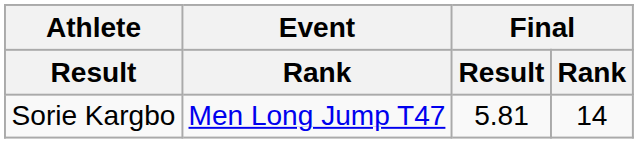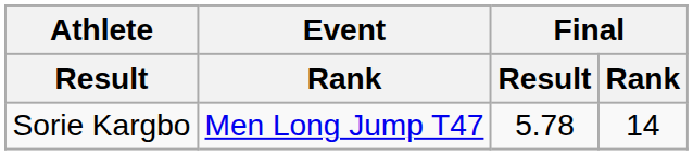 <table class=wikitable style="font-size:90%">
 <tr>
 <th rowspan="1">Athlete</th>
 <th rowspan="1">Event</th>
 <th colspan="2">Final</th>
 </tr>
 <tr>
 <th>Result</th>
 <th>Rank</th>
 <th>Result</th>
 <th>Rank</th>
 </tr>
 <tr align=center>
 <td align=left>Sorie Kargbo</td>
 <td align=left><a href='#'>Men Long Jump T47</a></td>
-<td>5.81</td>
+<td>5.78</td>
 <td>14</td>
 </tr>
 </table>
